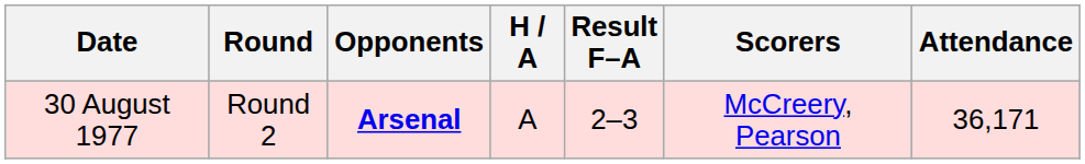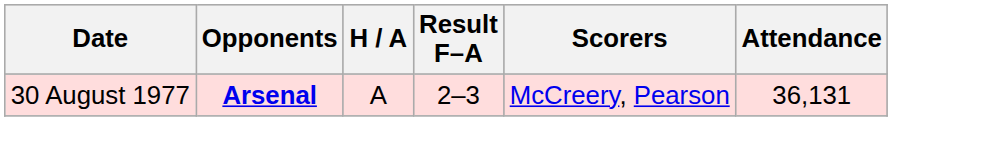 <table class="wikitable" style="text-align:center">
 <tr>
 <th>Date</th>
-<th>Round</th>
 <th>Opponents</th>
 <th>H / A</th>
 <th>Result<br>F–A</th>
 <th>Scorers</th>
 <th>Attendance</th>
 </tr>
 <tr bgcolor="#ffdddd">
 <td>30 August 1977</td>
-<td>Round 2</td>
 <td><strong><a href='#'>Arsenal</a></strong></td>
 <td>A</td>
 <td>2–3</td>
 <td><a href='#'>McCreery</a>, <a href='#'>Pearson</a></td>
-<td>36,171</td>
+<td>36,131</td>
 </tr>
 </table>
